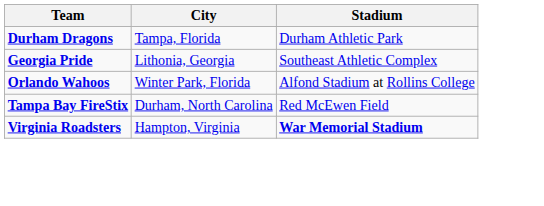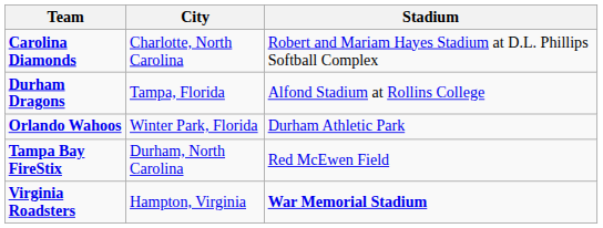 <table class="wikitable">
 <tr>
 <th>Team</th>
 <th>City</th>
 <th>Stadium</th>
 </tr>
 <tr>
+<td><strong><a href='#'>Carolina Diamonds</a></strong></td>
+<td><a href='#'>Charlotte, North Carolina</a></td>
+<td><a href='#'>Robert and Mariam Hayes Stadium</a> at D.L. Phillips Softball Complex</td>
+</tr>
+<tr>
 <td><strong><a href='#'>Durham Dragons</a></strong></td>
 <td><a href='#'>Tampa, Florida</a></td>
-<td><a href='#'>Durham Athletic Park</a></td>
-</tr>
-<tr>
-<td><strong><a href='#'>Georgia Pride</a></strong></td>
-<td><a href='#'>Lithonia, Georgia</a></td>
-<td><a href='#'>Southeast Athletic Complex</a></td>
+<td><a href='#'>Alfond Stadium</a> at <a href='#'>Rollins College</a></td>
 </tr>
 <tr>
 <td><strong><a href='#'>Orlando Wahoos</a></strong></td>
 <td><a href='#'>Winter Park, Florida</a></td>
-<td><a href='#'>Alfond Stadium</a> at <a href='#'>Rollins College</a></td>
+<td><a href='#'>Durham Athletic Park</a></td>
 </tr>
 <tr>
 <td><strong><a href='#'>Tampa Bay FireStix</a></strong></td>
 <td><a href='#'>Durham, North Carolina</a></td>
 <td><a href='#'>Red McEwen Field </a></td>
 </tr>
 <tr>
 <td><strong><a href='#'>Virginia Roadsters</a></strong></td>
 <td><a href='#'>Hampton, Virginia</a></td>
 <td><strong><a href='#'>War Memorial Stadium</a></strong></td>
 </tr>
 </table>
